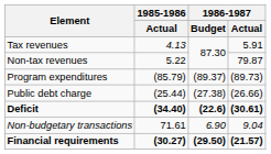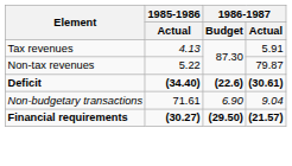 <table class="wikitable" style="text-align:right; font-size:85%">
 <tr>
 <th rowspan=2>Element</th>
 <th>1985-1986</th>
 <th colspan="2">1986-1987</th>
 </tr>
 <tr>
 <th>Actual</th>
 <th>Budget</th>
 <th>Actual</th>
 </tr>
 <tr>
 <td style="text-align:left">Tax revenues</td>
 <td><em>4.13</em></td>
 <td rowspan=2>87.30</td>
 <td>5.91</td>
 </tr>
 <tr>
 <td style="text-align:left">Non-tax revenues</td>
 <td>5.22</td>
 <td>79.87</td>
 </tr>
 <tr>
-<td style="text-align:left">Program expenditures</td>
-<td>(85.79)</td>
-<td>(89.37)</td>
-<td>(89.73)</td>
-</tr>
-<tr>
-<td style="text-align:left">Public debt charge</td>
-<td>(25.44)</td>
-<td>(27.38)</td>
-<td>(26.66)</td>
-</tr>
-<tr>
 <td style="text-align:left"><strong>Deficit</strong></td>
 <td><strong>(34.40)</strong></td>
 <td><strong>(22.6)</strong></td>
 <td><strong>(30.61)</strong></td>
 </tr>
 <tr>
 <td style="text-align:left"><em>Non-budgetary transactions</em></td>
 <td>71.61</td>
 <td><em>6.90</em></td>
 <td><em>9.04</em></td>
 </tr>
 <tr>
 <td style="text-align:left"><strong>Financial requirements</strong></td>
 <td><strong>(30.27)</strong></td>
 <td><strong>(29.50)</strong></td>
 <td><strong>(21.57)</strong></td>
 </tr>
 </table>
